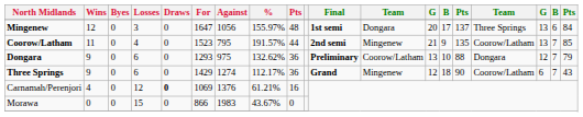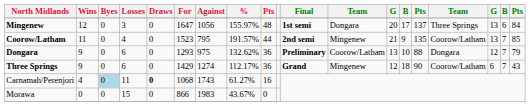 <table style="font-size: 85%; text-align: left;" class="wikitable">
 <tr>
 <th style="color:crimson">North Midlands</th>
 <th style="color:crimson">Wins</th>
 <th style="color:crimson">Byes</th>
 <th style="color:crimson">Losses</th>
 <th style="color:crimson">Draws</th>
 <th style="color:crimson">For</th>
 <th style="color:crimson">Against</th>
 <th style="color:crimson">%</th>
 <th style="color:crimson">Pts</th>
 <th></th>
 <th style="color:green">Final</th>
 <th style="color:green">Team</th>
 <th style="color:green">G</th>
 <th style="color:green">B</th>
 <th style="color:green">Pts</th>
 <th style="color:green">Team</th>
 <th style="color:green">G</th>
 <th style="color:green">B</th>
 <th style="color:green">Pts</th>
 </tr>
 <tr>
 </tr>
 <tr>
 </tr>
 <tr>
 <td><strong>	Mingenew	</strong></td>
 <td>12</td>
 <td>0</td>
 <td>3</td>
 <td>0</td>
 <td>1647</td>
 <td>1056</td>
 <td>155.97%</td>
 <td>48</td>
 <td></td>
 <td><strong>1st semi</strong></td>
 <td>Dongara</td>
 <td>20</td>
 <td>17</td>
 <td>137</td>
 <td>Three Springs</td>
 <td>13</td>
 <td>6</td>
 <td>84</td>
 </tr>
 <tr>
 <td><strong>	Coorow/Latham	</strong></td>
 <td>11</td>
 <td>0</td>
 <td>4</td>
 <td>0</td>
 <td>1523</td>
 <td>795</td>
 <td>191.57%</td>
 <td>44</td>
 <td></td>
 <td><strong>2nd semi</strong></td>
 <td>Mingenew</td>
 <td>21</td>
 <td>9</td>
 <td>135</td>
 <td>Coorow/Latham</td>
 <td>13</td>
 <td>7</td>
 <td>85</td>
 </tr>
 <tr>
 <td><strong>	Dongara	</strong></td>
 <td>9</td>
 <td>0</td>
 <td>6</td>
 <td>0</td>
 <td>1293</td>
 <td>975</td>
 <td>132.62%</td>
 <td>36</td>
 <td></td>
 <td><strong>Preliminary</strong></td>
 <td>Coorow/Latham</td>
 <td>13</td>
 <td>10</td>
 <td>88</td>
 <td>Dongara</td>
 <td>12</td>
 <td>7</td>
 <td>79</td>
 </tr>
 <tr>
 <td><strong>	Three Springs	</strong></td>
 <td>9</td>
 <td>0</td>
 <td>6</td>
 <td>0</td>
 <td>1429</td>
 <td>1274</td>
 <td>112.17%</td>
 <td>36</td>
 <td></td>
 <td><strong>Grand</strong></td>
 <td>Mingenew</td>
 <td>12</td>
 <td>18</td>
 <td>90</td>
 <td>Coorow/Latham</td>
 <td>6</td>
 <td>7</td>
 <td>43</td>
 </tr>
 <tr>
 <td>Carnamah/Perenjori</td>
 <td>4</td>
-<td>0</td>
-<td>12</td>
+<td style="background: lightblue;">0</td>
+<td>11</td>
 <td><strong>0</strong></td>
-<td>1069</td>
-<td>1376</td>
-<td>61.21%</td>
+<td>1068</td>
+<td>1743</td>
+<td>61.27%</td>
 <td>16</td>
 <td></td>
 </tr>
 <tr>
 <td>Morawa</td>
 <td>0</td>
 <td>0</td>
 <td>15</td>
 <td>0</td>
 <td>866</td>
 <td>1983</td>
 <td>43.67%</td>
 <td>0</td>
 <td></td>
 </tr>
 <tr>
 </tr>
 </table>
